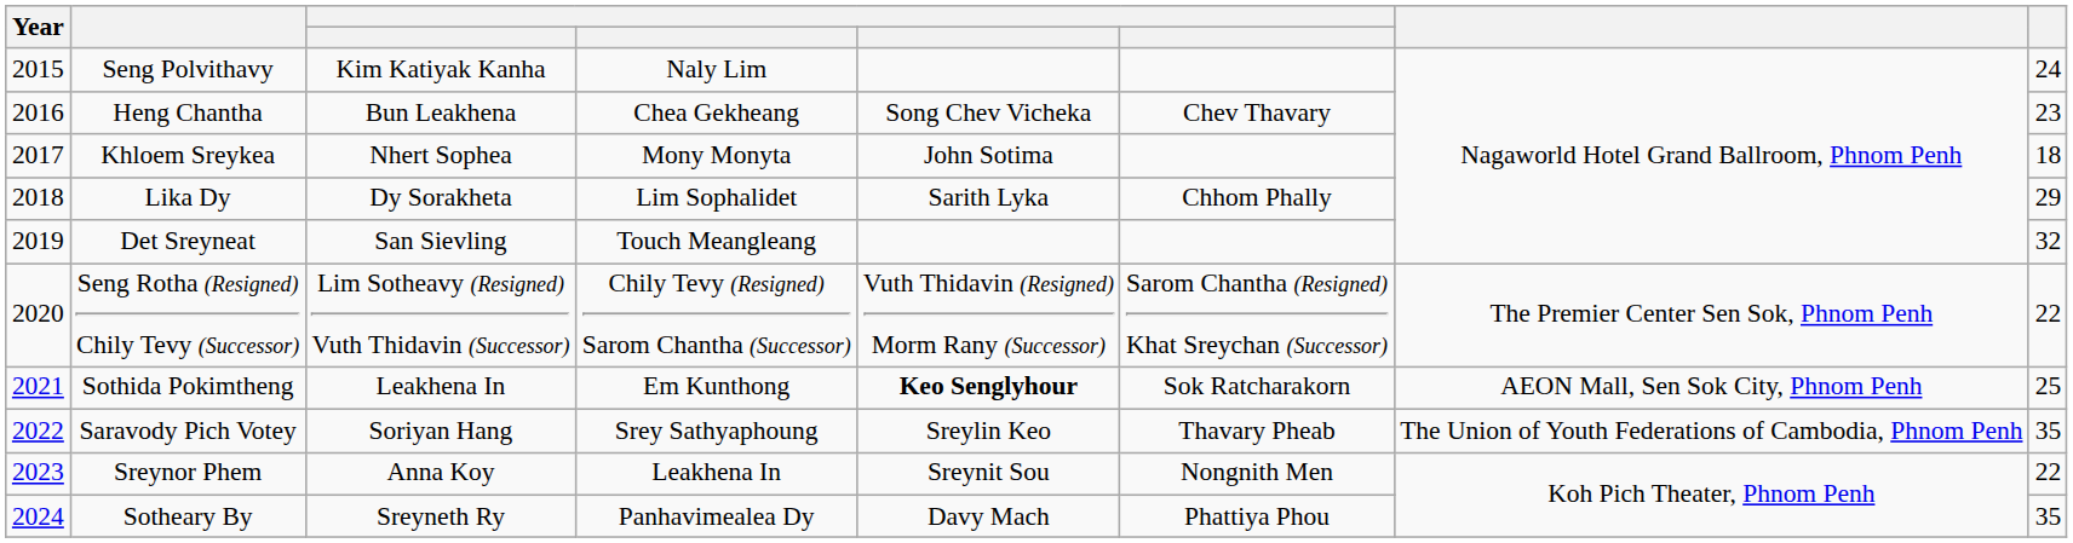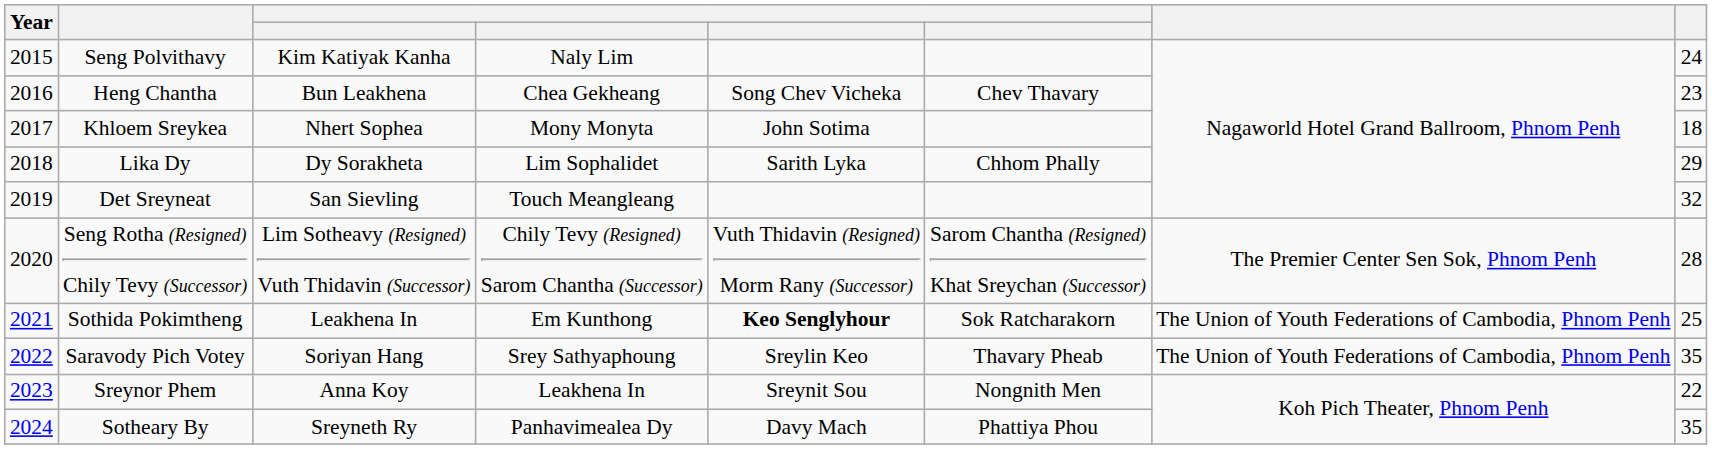 <table class="wikitable sortable" style="font-size: 85%; text-align:center">
 <tr>
 <th rowspan="2">Year</th>
 <th rowspan="2"><strong></strong></th>
 <th colspan="4"></th>
 <th rowspan="2"><strong></strong></th>
 <th rowspan="2"><strong></strong></th>
 </tr>
 <tr>
 <th></th>
 <th></th>
 <th></th>
 <th></th>
 </tr>
 <tr style="text-align:center;">
 <td>2015</td>
 <td>Seng Polvithavy</td>
 <td>Kim Katiyak Kanha</td>
 <td>Naly Lim</td>
 <td></td>
 <td></td>
 <td rowspan="5">Nagaworld Hotel Grand Ballroom, <a href='#'>Phnom Penh</a></td>
 <td>24</td>
 </tr>
 <tr style="text-align:center;">
 <td>2016</td>
 <td>Heng Chantha</td>
 <td>Bun Leakhena</td>
 <td>Chea Gekheang</td>
 <td>Song Chev Vicheka</td>
 <td>Chev Thavary</td>
 <td>23</td>
 </tr>
 <tr style="text-align:center;">
 <td>2017</td>
 <td>Khloem Sreykea</td>
 <td>Nhert Sophea</td>
 <td>Mony Monyta</td>
 <td>John Sotima</td>
 <td></td>
 <td>18</td>
 </tr>
 <tr style="text-align:center;">
 <td>2018</td>
 <td>Lika Dy</td>
 <td>Dy Sorakheta</td>
 <td>Lim Sophalidet</td>
 <td>Sarith Lyka</td>
 <td>Chhom Phally</td>
 <td>29</td>
 </tr>
 <tr style="text-align:center;">
 <td>2019</td>
 <td>Det Sreyneat</td>
 <td>San Sievling</td>
 <td>Touch Meangleang</td>
 <td></td>
 <td></td>
 <td>32</td>
 </tr>
 <tr style="text-align:center;">
 <td>2020</td>
 <td>Seng Rotha <em><small>(Resigned)</small></em> <hr> Chily Tevy <em><small>(Successor)</small></em></td>
 <td>Lim Sotheavy <em><small>(Resigned)</small></em> <hr>Vuth Thidavin <em><small>(Successor)</small></em></td>
 <td>Chily Tevy <em><small>(Resigned)</small></em> <hr> Sarom Chantha <em><small>(Successor)</small></em></td>
 <td>Vuth Thidavin <em><small>(Resigned)</small></em> <hr> Morm Rany <em><small>(Successor)</small></em></td>
 <td>Sarom Chantha <em><small>(Resigned)</small></em> <hr> Khat Sreychan <em><small>(Successor)</small></em></td>
 <td>The Premier Center Sen Sok, <a href='#'>Phnom Penh</a></td>
-<td>22</td>
+<td>28</td>
 </tr>
 <tr style="text-align:center;">
 <td><a href='#'>2021</a></td>
 <td>Sothida Pokimtheng</td>
 <td>Leakhena In</td>
 <td>Em Kunthong</td>
 <td><strong>Keo Senglyhour</strong></td>
 <td>Sok Ratcharakorn</td>
-<td>AEON Mall, Sen Sok City, <a href='#'>Phnom Penh</a></td>
+<td>The Union of Youth Federations of Cambodia, <a href='#'>Phnom Penh</a></td>
 <td>25</td>
 </tr>
 <tr style="text-align:center;">
 <td><a href='#'>2022</a></td>
 <td>Saravody Pich Votey</td>
 <td>Soriyan Hang</td>
 <td>Srey Sathyaphoung</td>
 <td>Sreylin Keo</td>
 <td>Thavary Pheab</td>
 <td>The Union of Youth Federations of Cambodia, <a href='#'>Phnom Penh</a></td>
 <td>35</td>
 </tr>
 <tr style="text-align:center;">
 <td><a href='#'>2023</a></td>
 <td>Sreynor Phem</td>
 <td>Anna Koy</td>
 <td>Leakhena In</td>
 <td>Sreynit Sou</td>
 <td>Nongnith Men</td>
 <td rowspan="2">Koh Pich Theater, <a href='#'>Phnom Penh</a></td>
 <td>22</td>
 </tr>
 <tr style="text-align:center;">
 <td><a href='#'>2024</a></td>
 <td>Sotheary By</td>
 <td>Sreyneth Ry</td>
 <td>Panhavimealea Dy</td>
 <td>Davy Mach</td>
 <td>Phattiya Phou</td>
 <td>35</td>
 </tr>
 </table>
